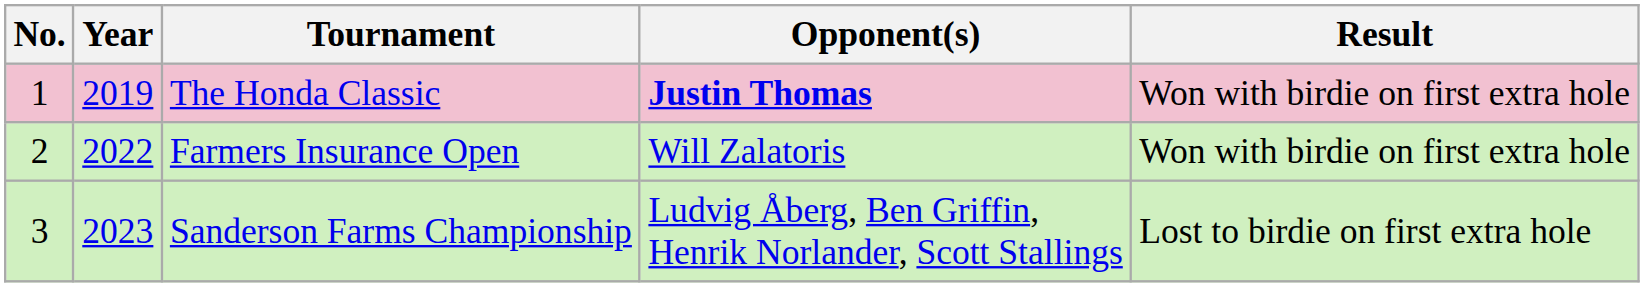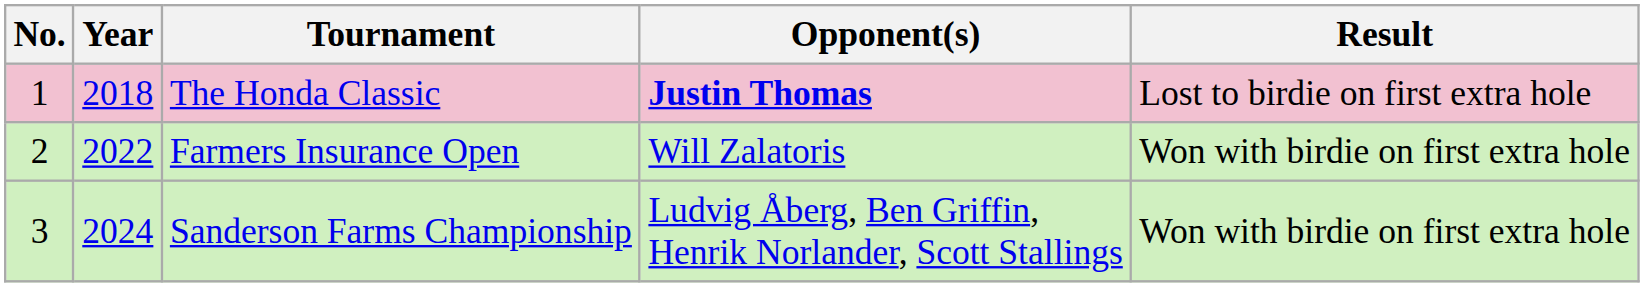 <table class="wikitable" style="font-size:95%;">
 <tr>
 <th>No.</th>
 <th>Year</th>
 <th>Tournament</th>
 <th>Opponent(s)</th>
 <th>Result</th>
 </tr>
 <tr style="background:#F2C1D1;">
 <td align=center>1</td>
-<td><a href='#'>2019</a></td>
+<td><a href='#'>2018</a></td>
 <td><a href='#'>The Honda Classic</a></td>
 <td><strong> <a href='#'>Justin Thomas</a></strong></td>
-<td>Won with birdie on first extra hole</td>
+<td>Lost to birdie on first extra hole</td>
 </tr>
 <tr style="background:#D0F0C0;">
 <td align=center>2</td>
 <td><a href='#'>2022</a></td>
 <td><a href='#'>Farmers Insurance Open</a></td>
 <td> <a href='#'>Will Zalatoris</a></td>
 <td>Won with birdie on first extra hole</td>
 </tr>
 <tr style="background:#D0F0C0;">
 <td align=center>3</td>
-<td><a href='#'>2023</a></td>
+<td><a href='#'>2024</a></td>
 <td><a href='#'>Sanderson Farms Championship</a></td>
 <td> <a href='#'>Ludvig Åberg</a>,  <a href='#'>Ben Griffin</a>,<br> <a href='#'>Henrik Norlander</a>,  <a href='#'>Scott Stallings</a></td>
-<td>Lost to birdie on first extra hole</td>
+<td>Won with birdie on first extra hole</td>
 </tr>
 </table>
